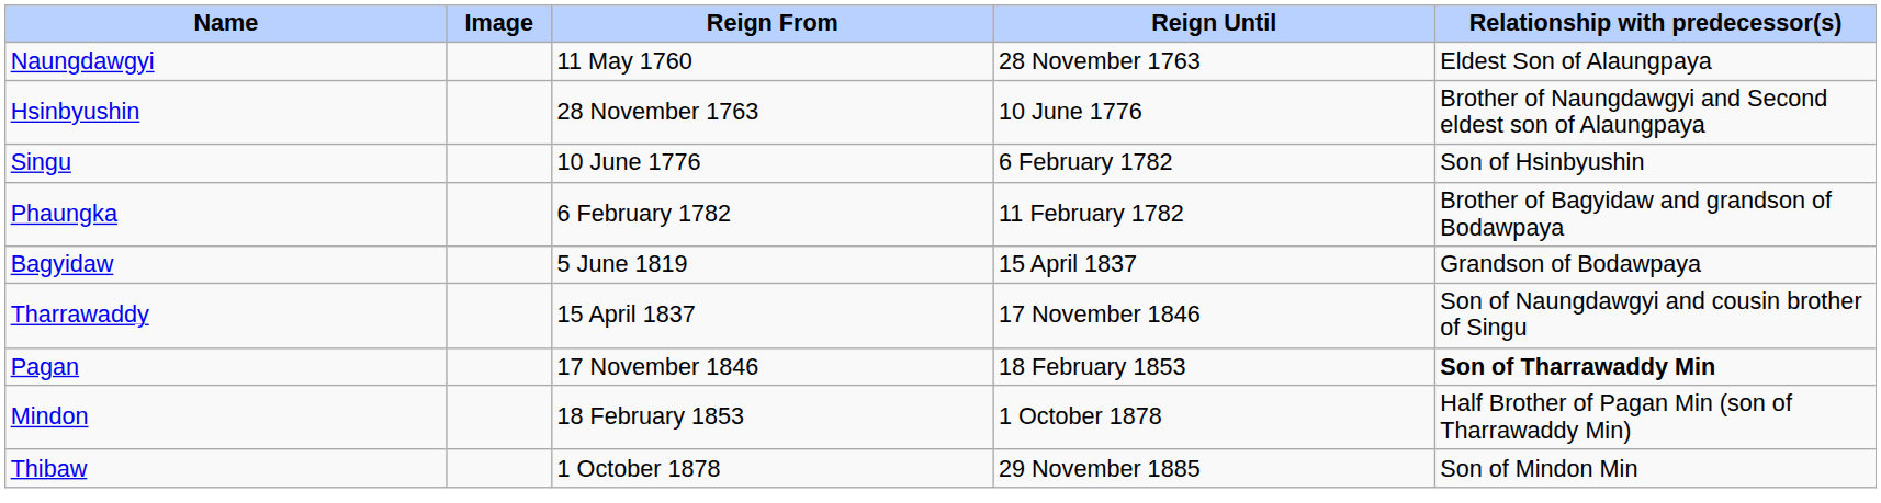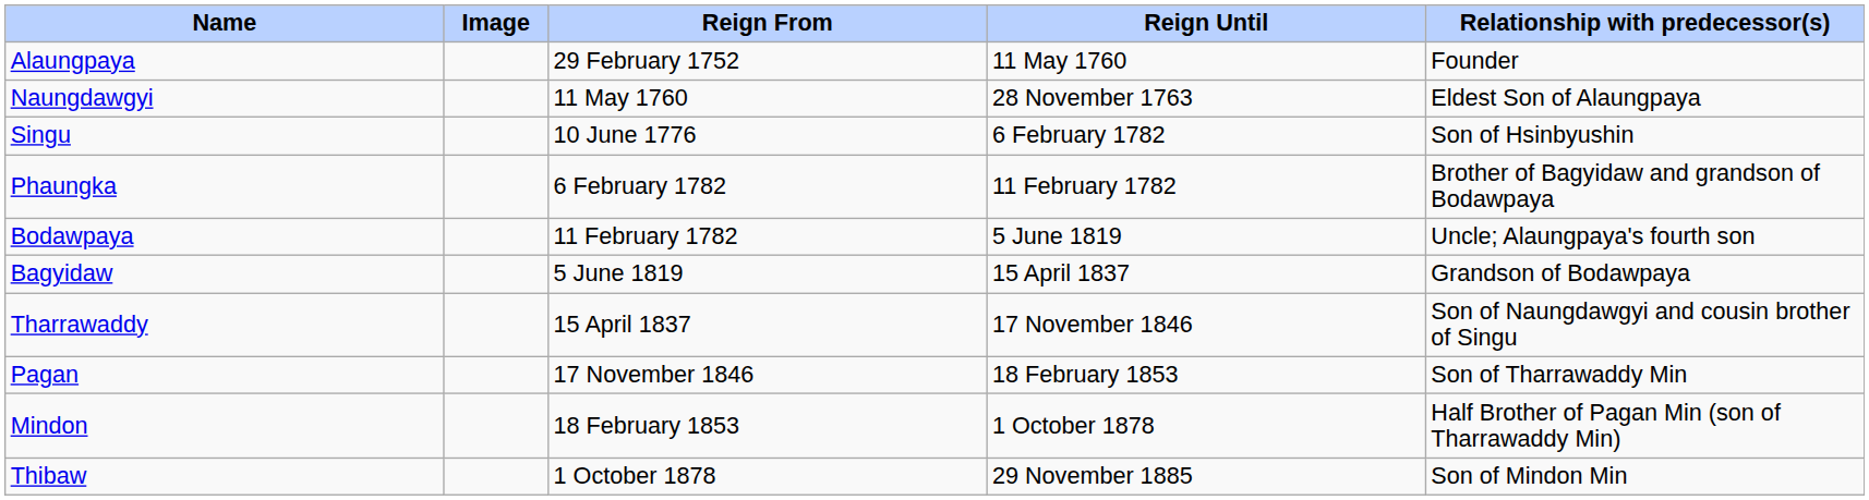 <table width=100% class="wikitable">
 <tr>
 <th style="background-color:#B9D1FF" width=10%>Name</th>
 <th style="background-color:#B9D1FF" width=1%>Image</th>
 <th style="background-color:#B9D1FF" width=10%>Reign From</th>
 <th style="background-color:#B9D1FF" width=10%>Reign Until</th>
 <th style="background-color:#B9D1FF" width=10%>Relationship with predecessor(s)</th>
 </tr>
 <tr>
+<td><a href='#'>Alaungpaya</a></td>
+<td></td>
+<td>29 February 1752</td>
+<td>11 May 1760</td>
+<td>Founder</td>
+</tr>
+<tr>
 <td><a href='#'>Naungdawgyi</a></td>
 <td></td>
 <td>11 May 1760</td>
 <td>28 November 1763</td>
 <td>Eldest Son of Alaungpaya</td>
-</tr>
-<tr>
-<td><a href='#'>Hsinbyushin</a></td>
-<td></td>
-<td>28 November 1763</td>
-<td>10 June 1776</td>
-<td>Brother of Naungdawgyi and Second eldest son of Alaungpaya</td>
 </tr>
 <tr>
 <td><a href='#'>Singu</a></td>
 <td></td>
 <td>10 June 1776</td>
 <td>6 February 1782</td>
 <td>Son of Hsinbyushin</td>
 </tr>
 <tr>
 <td><a href='#'>Phaungka</a></td>
 <td></td>
 <td>6 February 1782</td>
 <td>11 February 1782</td>
 <td>Brother of Bagyidaw and grandson of Bodawpaya</td>
+</tr>
+<tr>
+<td><a href='#'>Bodawpaya</a></td>
+<td></td>
+<td>11 February 1782</td>
+<td>5 June 1819</td>
+<td>Uncle; Alaungpaya's fourth son</td>
 </tr>
 <tr>
 <td><a href='#'>Bagyidaw</a></td>
 <td></td>
 <td>5 June 1819</td>
 <td>15 April 1837</td>
 <td>Grandson of Bodawpaya</td>
 </tr>
 <tr>
 <td><a href='#'>Tharrawaddy</a></td>
 <td></td>
 <td>15 April 1837</td>
 <td>17 November 1846</td>
 <td>Son of Naungdawgyi and cousin brother of Singu</td>
 </tr>
 <tr>
 <td><a href='#'>Pagan</a></td>
 <td></td>
 <td>17 November 1846</td>
 <td>18 February 1853</td>
-<td><strong>Son of Tharrawaddy Min</strong></td>
+<td>Son of Tharrawaddy Min</td>
 </tr>
 <tr>
 <td><a href='#'>Mindon</a></td>
 <td></td>
 <td>18 February 1853</td>
 <td>1 October 1878</td>
 <td>Half Brother of Pagan Min (son of Tharrawaddy Min)</td>
 </tr>
 <tr>
 <td><a href='#'>Thibaw</a></td>
 <td></td>
 <td>1 October 1878</td>
 <td>29 November 1885</td>
 <td>Son of Mindon Min</td>
 </tr>
 </table>
